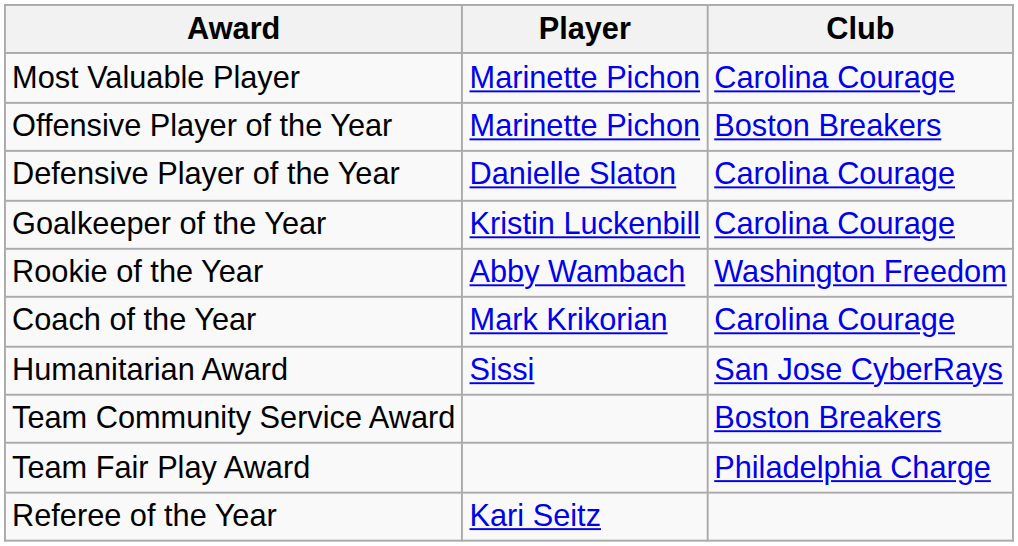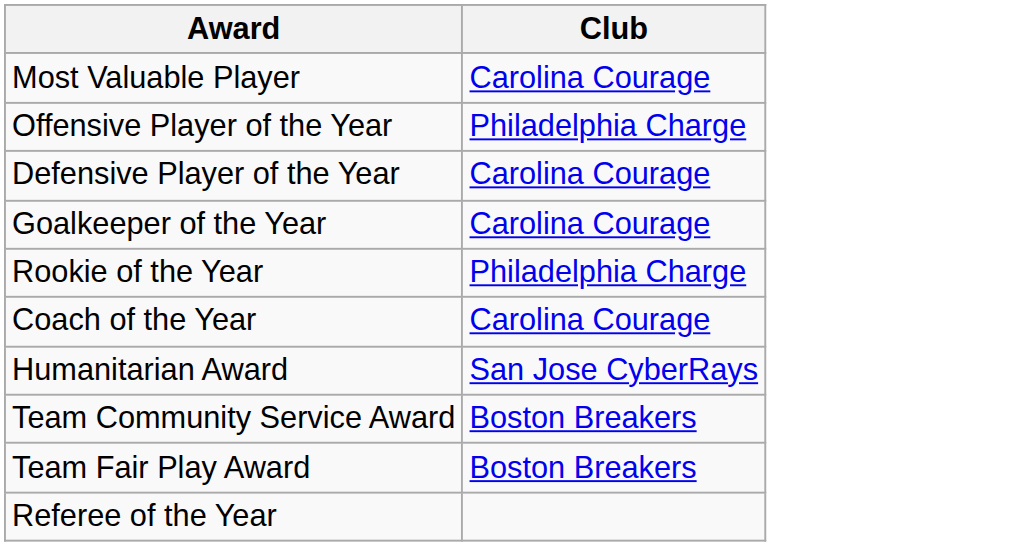 <table class="wikitable" style="font-size:100%";|"text-align: center;">
 <tr>
 <th>Award</th>
-<th>Player</th>
 <th>Club</th>
 </tr>
 <tr>
 <td>Most Valuable Player</td>
-<td> <a href='#'>Marinette Pichon</a></td>
 <td><a href='#'>Carolina Courage</a></td>
 </tr>
 <tr>
 <td>Offensive Player of the Year</td>
-<td> <a href='#'>Marinette Pichon</a></td>
-<td><a href='#'>Boston Breakers</a></td>
+<td><a href='#'>Philadelphia Charge</a></td>
 </tr>
 <tr>
 <td>Defensive Player of the Year</td>
-<td> <a href='#'>Danielle Slaton</a></td>
 <td><a href='#'>Carolina Courage</a></td>
 </tr>
 <tr>
 <td>Goalkeeper of the Year</td>
-<td> <a href='#'>Kristin Luckenbill</a></td>
 <td><a href='#'>Carolina Courage</a></td>
 </tr>
 <tr>
 <td>Rookie of the Year</td>
-<td> <a href='#'>Abby Wambach</a></td>
-<td><a href='#'>Washington Freedom</a></td>
+<td><a href='#'>Philadelphia Charge</a></td>
 </tr>
 <tr>
 <td>Coach of the Year</td>
-<td> <a href='#'>Mark Krikorian</a></td>
 <td><a href='#'>Carolina Courage</a></td>
 </tr>
 <tr>
 <td>Humanitarian Award</td>
-<td> <a href='#'>Sissi</a></td>
 <td><a href='#'>San Jose CyberRays</a></td>
 </tr>
 <tr>
 <td>Team Community Service Award</td>
-<td></td>
 <td><a href='#'>Boston Breakers</a></td>
 </tr>
 <tr>
 <td>Team Fair Play Award</td>
-<td></td>
-<td><a href='#'>Philadelphia Charge</a></td>
+<td><a href='#'>Boston Breakers</a></td>
 </tr>
 <tr>
 <td>Referee of the Year</td>
-<td> <a href='#'>Kari Seitz</a></td>
 <td></td>
 </tr>
 </table>
